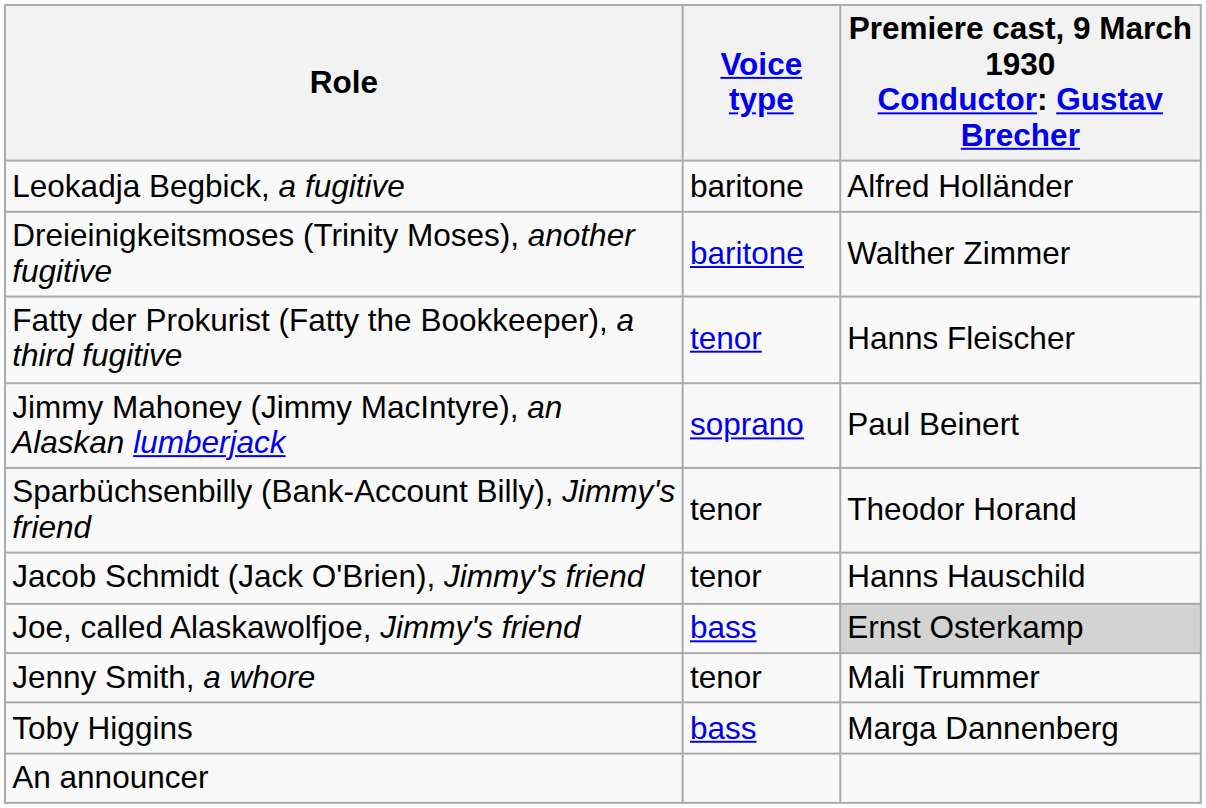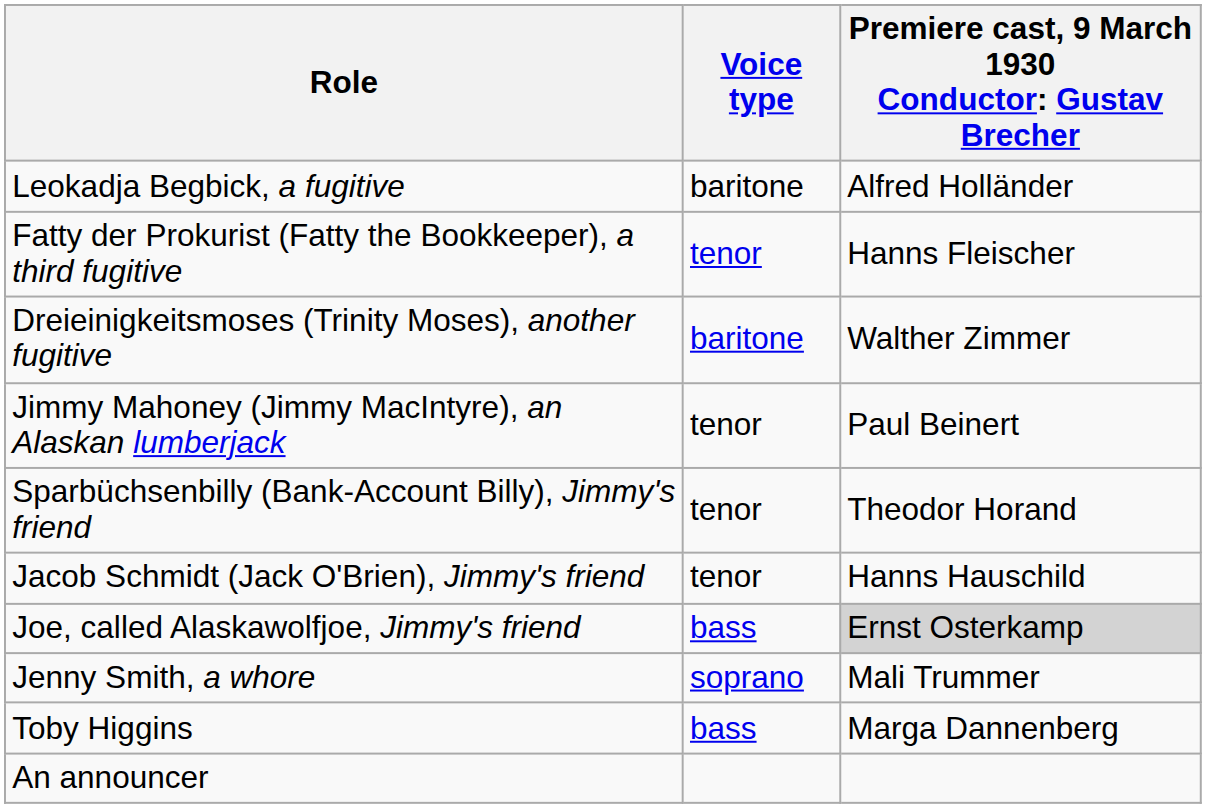 <table class="wikitable">
 <tr>
 <th>Role</th>
 <th><a href='#'>Voice type</a></th>
 <th>Premiere cast, 9 March 1930<br><a href='#'>Conductor</a>: <a href='#'>Gustav Brecher</a></th>
 </tr>
 <tr>
 <td>Leokadja Begbick, <em>a fugitive</em></td>
 <td>baritone</td>
 <td>Alfred Holländer</td>
 </tr>
 <tr>
+<td>Fatty der Prokurist (Fatty the Bookkeeper), <em>a third fugitive</em></td>
+<td><a href='#'>tenor</a></td>
+<td>Hanns Fleischer</td>
+</tr>
+<tr>
 <td>Dreieinigkeitsmoses (Trinity Moses), <em>another fugitive</em></td>
 <td><a href='#'>baritone</a></td>
 <td>Walther Zimmer</td>
 </tr>
 <tr>
-<td>Fatty der Prokurist (Fatty the Bookkeeper), <em>a third fugitive</em></td>
-<td><a href='#'>tenor</a></td>
-<td>Hanns Fleischer</td>
-</tr>
-<tr>
 <td>Jimmy Mahoney (Jimmy MacIntyre), <em>an Alaskan <a href='#'>lumberjack</a></em></td>
-<td><a href='#'>soprano</a></td>
+<td>tenor</td>
 <td>Paul Beinert</td>
 </tr>
 <tr>
 <td>Sparbüchsenbilly (Bank-Account Billy), <em>Jimmy's friend</em></td>
 <td>tenor</td>
 <td>Theodor Horand</td>
 </tr>
 <tr>
 <td>Jacob Schmidt (Jack O'Brien), <em>Jimmy's friend</em></td>
 <td>tenor</td>
 <td>Hanns Hauschild</td>
 </tr>
 <tr>
 <td>Joe, called Alaskawolfjoe, <em>Jimmy's friend</em></td>
 <td><a href='#'>bass</a></td>
 <td style="background: lightgrey;">Ernst Osterkamp</td>
 </tr>
 <tr>
 <td>Jenny Smith, <em>a whore</em></td>
-<td>tenor</td>
+<td><a href='#'>soprano</a></td>
 <td>Mali Trummer</td>
 </tr>
 <tr>
 <td>Toby Higgins</td>
 <td><a href='#'>bass</a></td>
 <td>Marga Dannenberg</td>
 </tr>
 <tr>
 <td>An announcer</td>
 <td></td>
 <td></td>
 </tr>
 </table>
